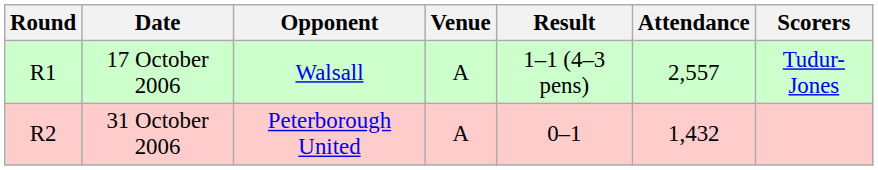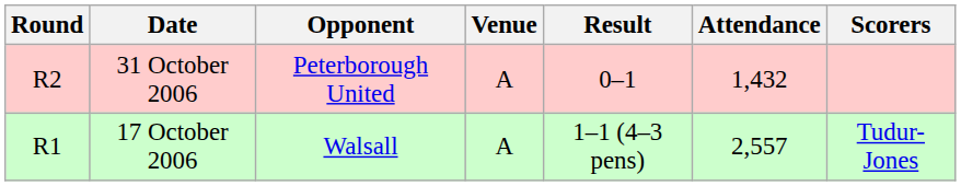 <table class= "wikitable " style="font-size:100%; text-align:center">
 <tr>
 <th>Round</th>
 <th>Date</th>
 <th>Opponent</th>
 <th>Venue</th>
 <th>Result</th>
 <th>Attendance</th>
 <th>Scorers</th>
 </tr>
+<tr style="background: #FFCCCC;">
+<td>R2</td>
+<td>31 October 2006</td>
+<td><a href='#'>Peterborough United</a></td>
+<td>A</td>
+<td>0–1</td>
+<td>1,432</td>
+<td></td>
+</tr>
 <tr style="background: #CCFFCC;">
 <td>R1</td>
 <td>17 October 2006</td>
 <td><a href='#'>Walsall</a></td>
 <td>A</td>
 <td>1–1 (4–3 pens)</td>
 <td>2,557</td>
 <td><a href='#'>Tudur-Jones</a></td>
 </tr>
-<tr style="background: #FFCCCC;">
-<td>R2</td>
-<td>31 October 2006</td>
-<td><a href='#'>Peterborough United</a></td>
-<td>A</td>
-<td>0–1</td>
-<td>1,432</td>
-<td></td>
-</tr>
 </table>
